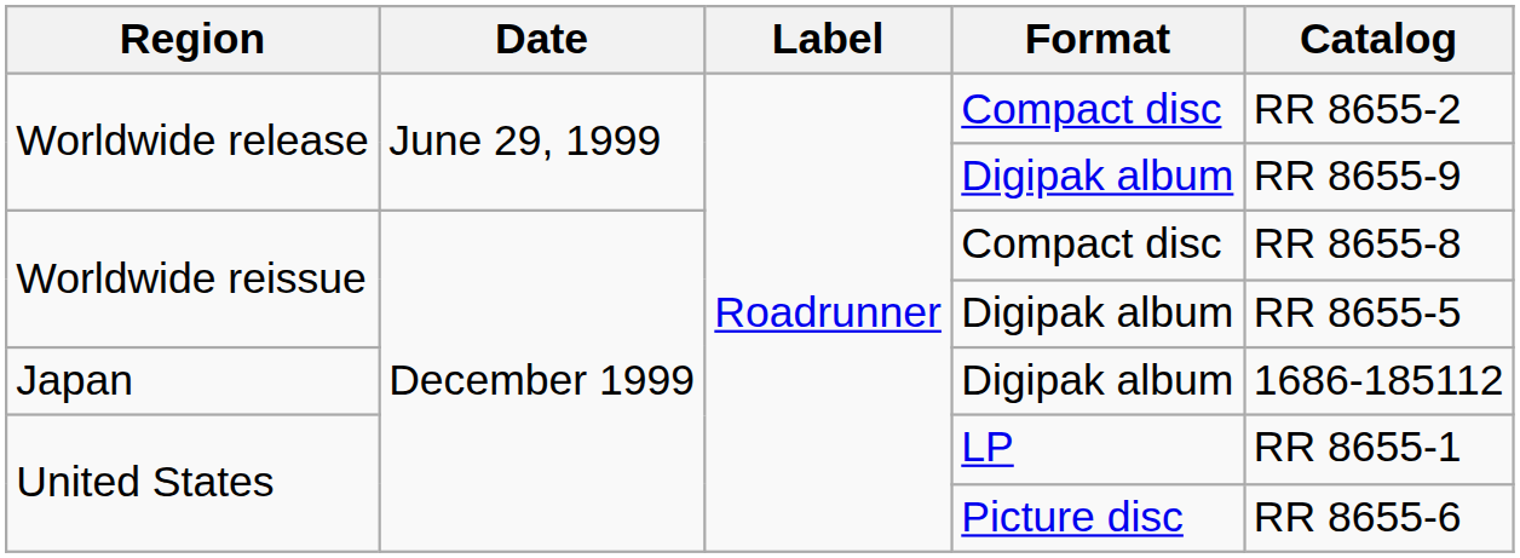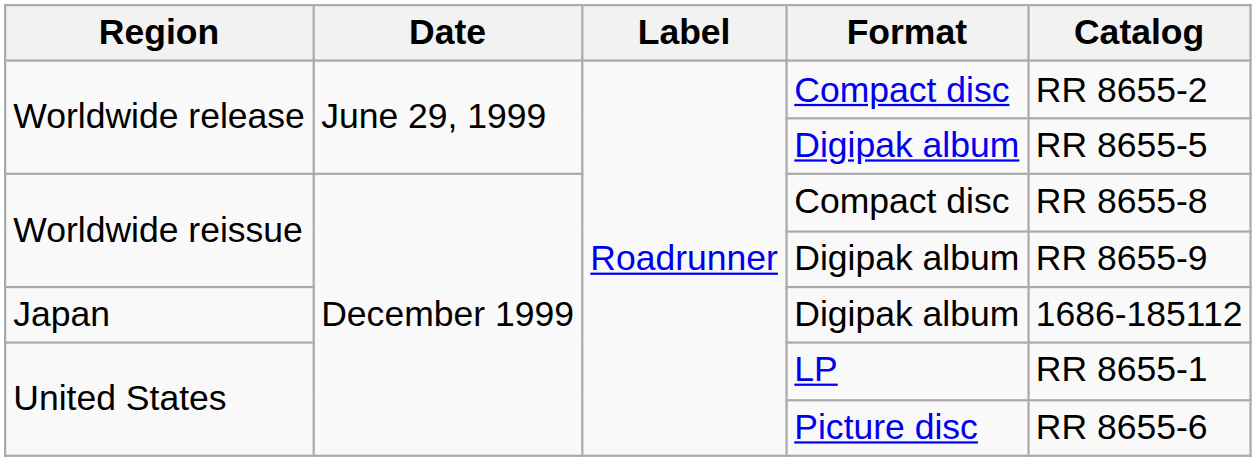 <table class="wikitable">
 <tr>
 <th>Region</th>
 <th>Date</th>
 <th>Label</th>
 <th>Format</th>
 <th>Catalog</th>
 </tr>
 <tr>
 <td rowspan="2">Worldwide release</td>
 <td rowspan="2">June 29, 1999</td>
 <td rowspan="7"><a href='#'>Roadrunner</a></td>
 <td><a href='#'>Compact disc</a></td>
 <td>RR 8655-2</td>
 </tr>
 <tr>
 <td><a href='#'>Digipak album</a></td>
-<td>RR 8655-9</td>
+<td>RR 8655-5</td>
 </tr>
 <tr>
 <td rowspan="2">Worldwide reissue</td>
 <td rowspan="5">December 1999</td>
 <td>Compact disc</td>
 <td>RR 8655-8</td>
 </tr>
 <tr>
 <td>Digipak album</td>
-<td>RR 8655-5</td>
+<td>RR 8655-9</td>
 </tr>
 <tr>
 <td>Japan</td>
 <td>Digipak album</td>
 <td>1686-185112</td>
 </tr>
 <tr>
 <td rowspan="2">United States</td>
 <td><a href='#'>LP</a></td>
 <td>RR 8655-1</td>
 </tr>
 <tr>
 <td><a href='#'>Picture disc</a></td>
 <td>RR 8655-6</td>
 </tr>
 </table>
